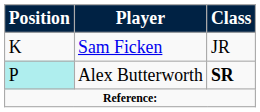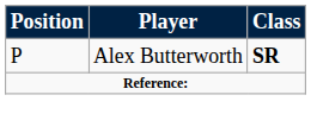 <table class="wikitable">
 <tr>
 <th style="background:#024; color:#fff;">Position</th>
 <th style="background:#024; color:#fff;">Player</th>
 <th style="background:#024; color:#fff;">Class</th>
 </tr>
 <tr>
-<td>K</td>
-<td><a href='#'>Sam Ficken</a></td>
-<td>JR</td>
-</tr>
-<tr>
-<td style="background: paleturquoise;">P</td>
+<td>P</td>
 <td>Alex Butterworth</td>
 <td><strong>SR</strong></td>
 </tr>
 <tr>
 <td colspan="3"  style="font-size:8pt; text-align:center;"><strong>Reference:</strong></td>
 </tr>
 </table>
